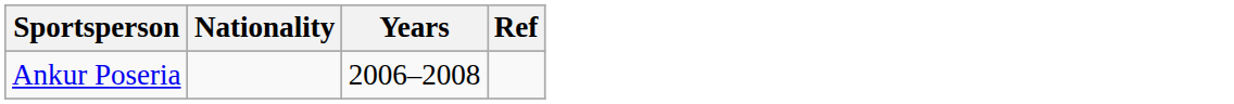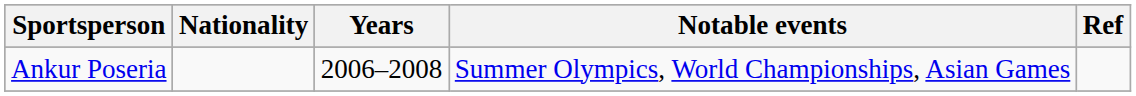 <table class="wikitable plainrowheaders sortable" style="text-align:center">
 <tr>
 <th>Sportsperson</th>
 <th>Nationality</th>
 <th>Years</th>
+<th>Notable events</th>
 <th>Ref</th>
 </tr>
 <tr>
 <td><a href='#'>Ankur Poseria</a></td>
 <td align=left></td>
 <td align=left>2006–2008</td>
+<td><a href='#'>Summer Olympics</a>, <a href='#'>World Championships</a>, <a href='#'>Asian Games</a></td>
 <td></td>
 </tr>
 </table>
